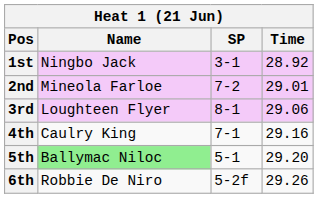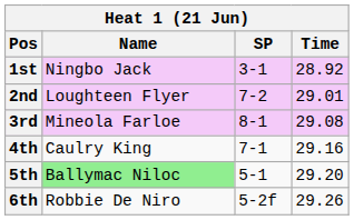 <table class="wikitable">
 <tr>
 <th colspan="6">Heat 1 (21 Jun)</th>
 </tr>
 <tr>
 <th width=20>Pos</th>
 <th width=150>Name</th>
 <th width=40>SP</th>
 <th width=40>Time</th>
 </tr>
 <tr style="background: #f4caf9;">
 <th>1st</th>
 <td>Ningbo Jack</td>
 <td>3-1</td>
 <td>28.92</td>
 </tr>
 <tr style="background: #f4caf9;">
 <th>2nd</th>
-<td>Mineola Farloe</td>
+<td>Loughteen Flyer</td>
 <td>7-2</td>
 <td>29.01</td>
 </tr>
 <tr style="background: #f4caf9;">
 <th>3rd</th>
-<td>Loughteen Flyer</td>
+<td>Mineola Farloe</td>
 <td>8-1</td>
-<td>29.06</td>
+<td>29.08</td>
 </tr>
 <tr>
 <th>4th</th>
 <td>Caulry King</td>
 <td>7-1</td>
 <td>29.16</td>
 </tr>
 <tr>
 <th>5th</th>
 <td style="background: lightgreen;">Ballymac Niloc</td>
 <td>5-1</td>
 <td>29.20</td>
 </tr>
 <tr>
 <th>6th</th>
 <td>Robbie De Niro</td>
 <td>5-2f</td>
 <td>29.26</td>
 </tr>
 </table>
